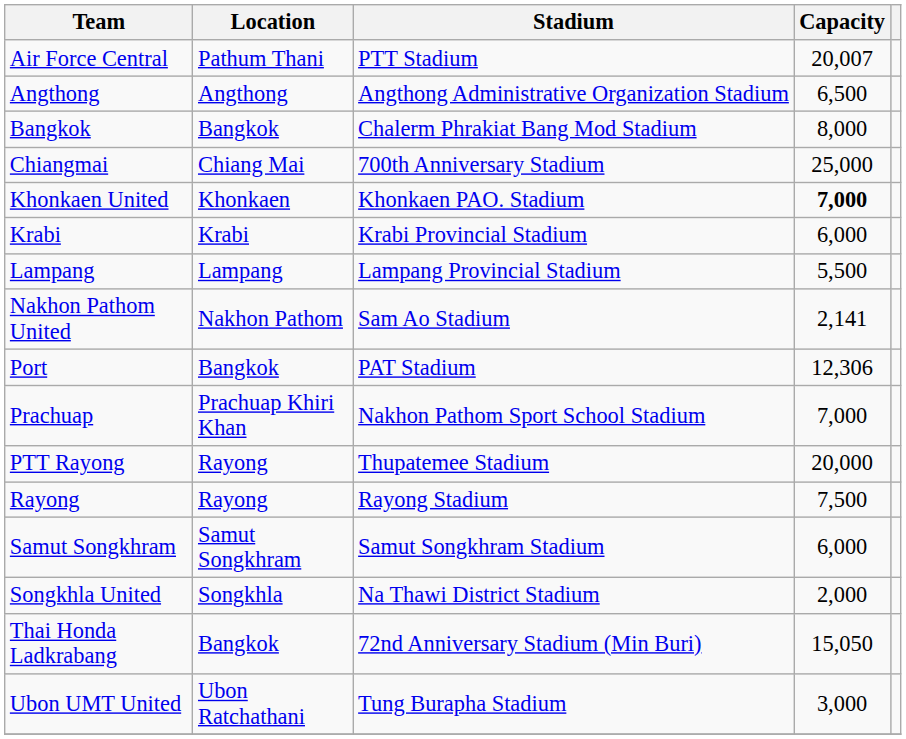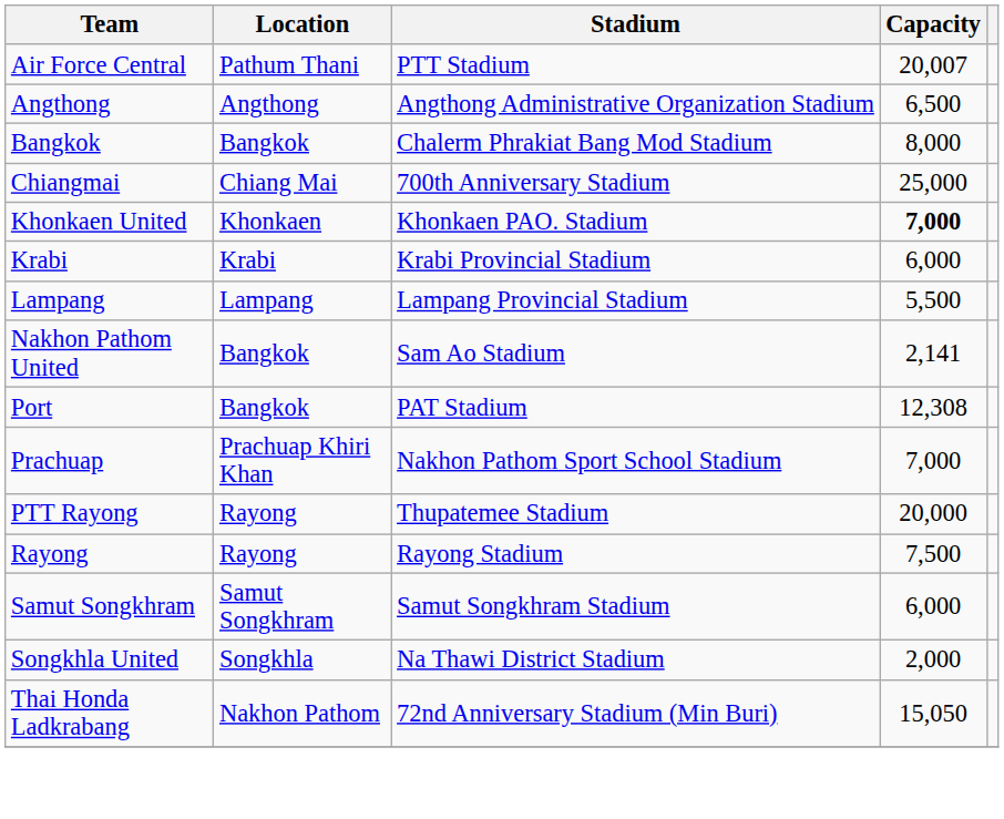 <table class="wikitable sortable">
 <tr>
 <th width="127">Team</th>
 <th width="107">Location</th>
 <th>Stadium</th>
 <th>Capacity</th>
 <th class="unsortable"></th>
 </tr>
 <tr>
 <td><a href='#'>Air Force Central</a></td>
 <td><a href='#'>Pathum Thani</a></td>
 <td><a href='#'>PTT Stadium</a></td>
 <td align="center">20,007</td>
 <td></td>
 </tr>
 <tr>
 <td><a href='#'>Angthong</a></td>
 <td><a href='#'>Angthong</a></td>
 <td><a href='#'>Angthong Administrative Organization Stadium</a></td>
 <td align="center">6,500</td>
 <td></td>
 </tr>
 <tr>
 <td><a href='#'>Bangkok</a></td>
 <td><a href='#'>Bangkok</a></td>
 <td><a href='#'>Chalerm Phrakiat Bang Mod Stadium</a></td>
 <td align="center">8,000</td>
 <td></td>
 </tr>
 <tr>
 <td><a href='#'>Chiangmai</a></td>
 <td><a href='#'>Chiang Mai</a></td>
 <td><a href='#'>700th Anniversary Stadium</a></td>
 <td align="center">25,000</td>
 <td></td>
 </tr>
 <tr>
 <td><a href='#'>Khonkaen United</a></td>
 <td><a href='#'>Khonkaen</a></td>
 <td><a href='#'>Khonkaen PAO. Stadium</a></td>
 <td align="center"><strong>7,000</strong></td>
 <td></td>
 </tr>
 <tr>
 <td><a href='#'>Krabi</a></td>
 <td><a href='#'>Krabi</a></td>
 <td><a href='#'>Krabi Provincial Stadium</a></td>
 <td align="center">6,000</td>
 <td></td>
 </tr>
 <tr>
 <td><a href='#'>Lampang</a></td>
 <td><a href='#'>Lampang</a></td>
 <td><a href='#'>Lampang Provincial Stadium</a></td>
 <td align="center">5,500</td>
 <td></td>
 </tr>
 <tr>
 <td><a href='#'>Nakhon Pathom United</a></td>
-<td><a href='#'>Nakhon Pathom</a></td>
+<td><a href='#'>Bangkok</a></td>
 <td><a href='#'>Sam Ao Stadium</a></td>
 <td align="center">2,141</td>
 <td></td>
 </tr>
 <tr>
 <td><a href='#'>Port</a></td>
 <td><a href='#'>Bangkok</a></td>
 <td><a href='#'>PAT Stadium</a></td>
-<td align="center">12,306</td>
+<td align="center">12,308</td>
 <td></td>
 </tr>
 <tr>
 <td><a href='#'>Prachuap</a></td>
 <td><a href='#'>Prachuap Khiri Khan</a></td>
 <td><a href='#'>Nakhon Pathom Sport School Stadium</a></td>
 <td align="center">7,000</td>
 <td></td>
 </tr>
 <tr>
 <td><a href='#'>PTT Rayong</a></td>
 <td><a href='#'>Rayong</a></td>
 <td><a href='#'>Thupatemee Stadium</a></td>
 <td align="center">20,000</td>
 <td></td>
 </tr>
 <tr>
 <td><a href='#'>Rayong</a></td>
 <td><a href='#'>Rayong</a></td>
 <td><a href='#'>Rayong Stadium</a></td>
 <td align="center">7,500</td>
 <td></td>
 </tr>
 <tr>
 <td><a href='#'>Samut Songkhram</a></td>
 <td><a href='#'>Samut Songkhram</a></td>
 <td><a href='#'>Samut Songkhram Stadium</a></td>
 <td align="center">6,000</td>
 <td></td>
 </tr>
 <tr>
 <td><a href='#'>Songkhla United</a></td>
 <td><a href='#'>Songkhla</a></td>
 <td><a href='#'>Na Thawi District Stadium</a></td>
 <td align="center">2,000</td>
 <td></td>
 </tr>
 <tr>
 <td><a href='#'>Thai Honda Ladkrabang</a></td>
-<td><a href='#'>Bangkok</a></td>
+<td><a href='#'>Nakhon Pathom</a></td>
 <td><a href='#'>72nd Anniversary Stadium (Min Buri)</a></td>
 <td align="center">15,050</td>
 <td></td>
 </tr>
 <tr>
-<td><a href='#'>Ubon UMT United</a></td>
-<td><a href='#'>Ubon Ratchathani</a></td>
-<td><a href='#'>Tung Burapha Stadium</a></td>
-<td align="center">3,000</td>
-<td></td>
-</tr>
-<tr>
 </tr>
 </table>
